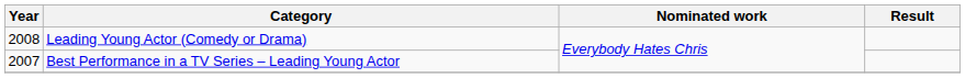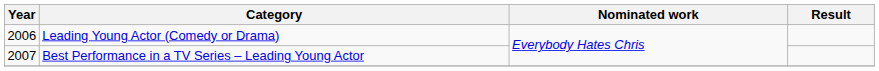 <table class="wikitable sortable" width =>
 <tr>
 <th width=4%>Year</th>
 <th width=54%>Category</th>
 <th width=32%>Nominated work</th>
 <th width=10%>Result</th>
 </tr>
 <tr won>
-<td>2008</td>
+<td>2006</td>
 <td><a href='#'>Leading Young Actor (Comedy or Drama)</a></td>
 <td rowspan="2"><em><a href='#'>Everybody Hates Chris</a></em></td>
 <td></td>
 </tr>
 <tr>
 <td>2007</td>
 <td><a href='#'>Best Performance in a TV Series – Leading Young Actor</a></td>
 <td></td>
 </tr>
 <tr>
 </tr>
 </table>
